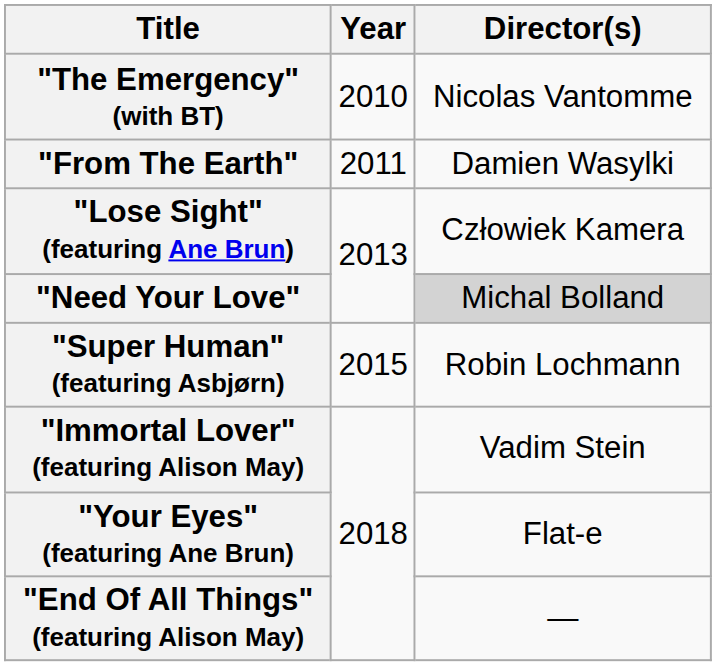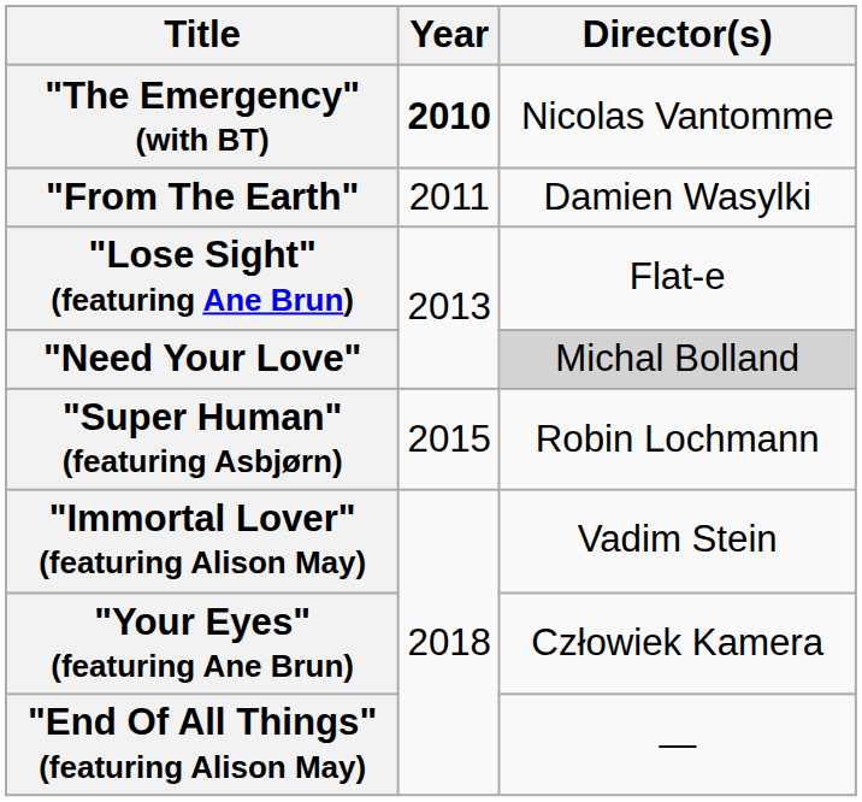 <table class="wikitable plainrowheaders" style="text-align:center">
 <tr>
 <th scope="col" style="width:10em;">Title</th>
 <th scope="col" style="width:2em;">Year</th>
 <th scope="col" style="width:9em;">Director(s)</th>
 </tr>
 <tr>
 <th scope="row">"The Emergency" <br><small>(with BT)</small></th>
-<td>2010</td>
+<td><strong>2010</strong></td>
 <td>Nicolas Vantomme</td>
 </tr>
 <tr>
 <th scope="row">"From The Earth"</th>
 <td>2011</td>
 <td>Damien Wasylki</td>
 </tr>
 <tr>
 <th scope="row">"Lose Sight" <br><small>(featuring <a href='#'>Ane Brun</a>)</small></th>
 <td rowspan="2">2013</td>
-<td>Człowiek Kamera</td>
+<td>Flat-e</td>
 </tr>
 <tr>
 <th scope="row">"Need Your Love"</th>
 <td style="background: lightgrey;">Michal Bolland</td>
 </tr>
 <tr>
 <th scope="row">"Super Human" <br><small>(featuring Asbjørn)</small></th>
 <td>2015</td>
 <td>Robin Lochmann</td>
 </tr>
 <tr>
 <th scope="row">"Immortal Lover" <br><small>(featuring Alison May)</small></th>
 <td rowspan="3">2018</td>
 <td>Vadim Stein</td>
 </tr>
 <tr>
 <th scope="row">"Your Eyes" <br><small>(featuring Ane Brun)</small></th>
-<td>Flat-e</td>
+<td>Człowiek Kamera</td>
 </tr>
 <tr>
 <th scope="row">"End Of All Things" <br><small>(featuring Alison May)</small></th>
 <td>—</td>
 </tr>
 </table>
